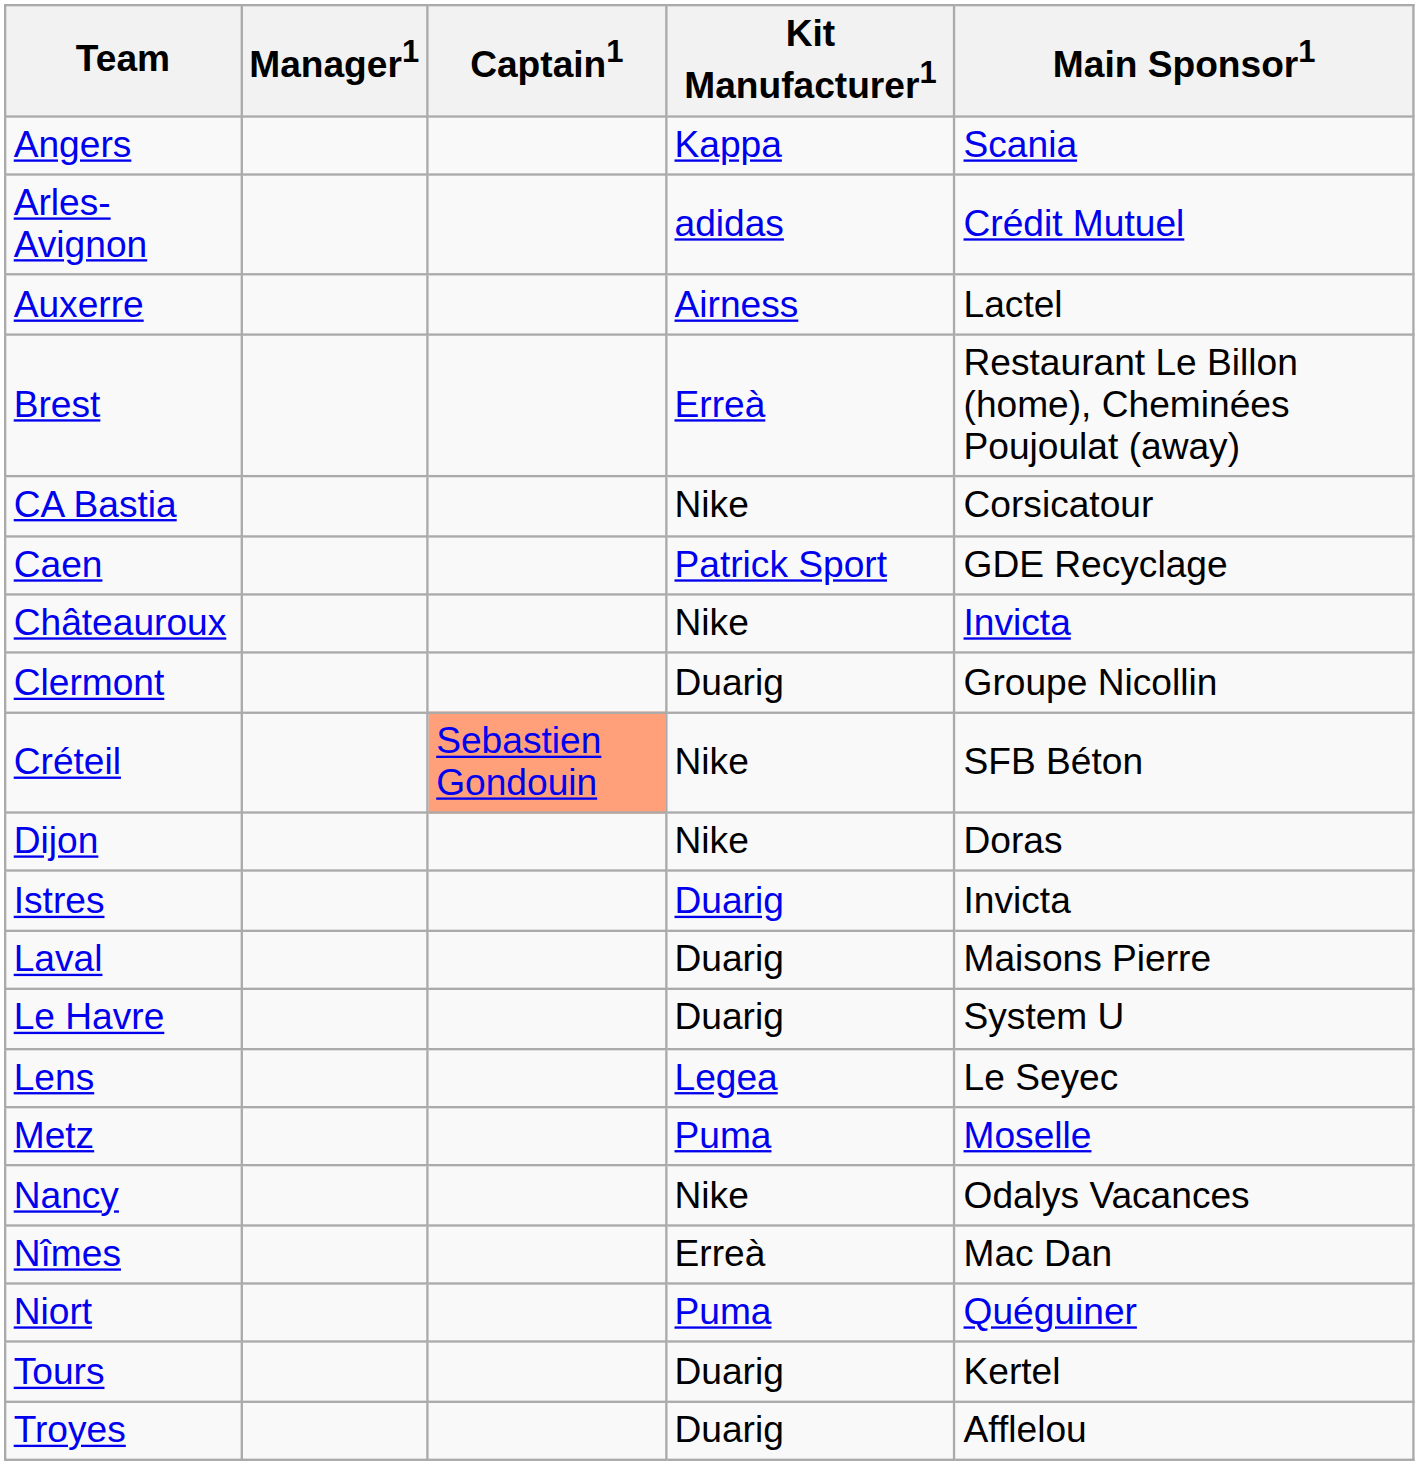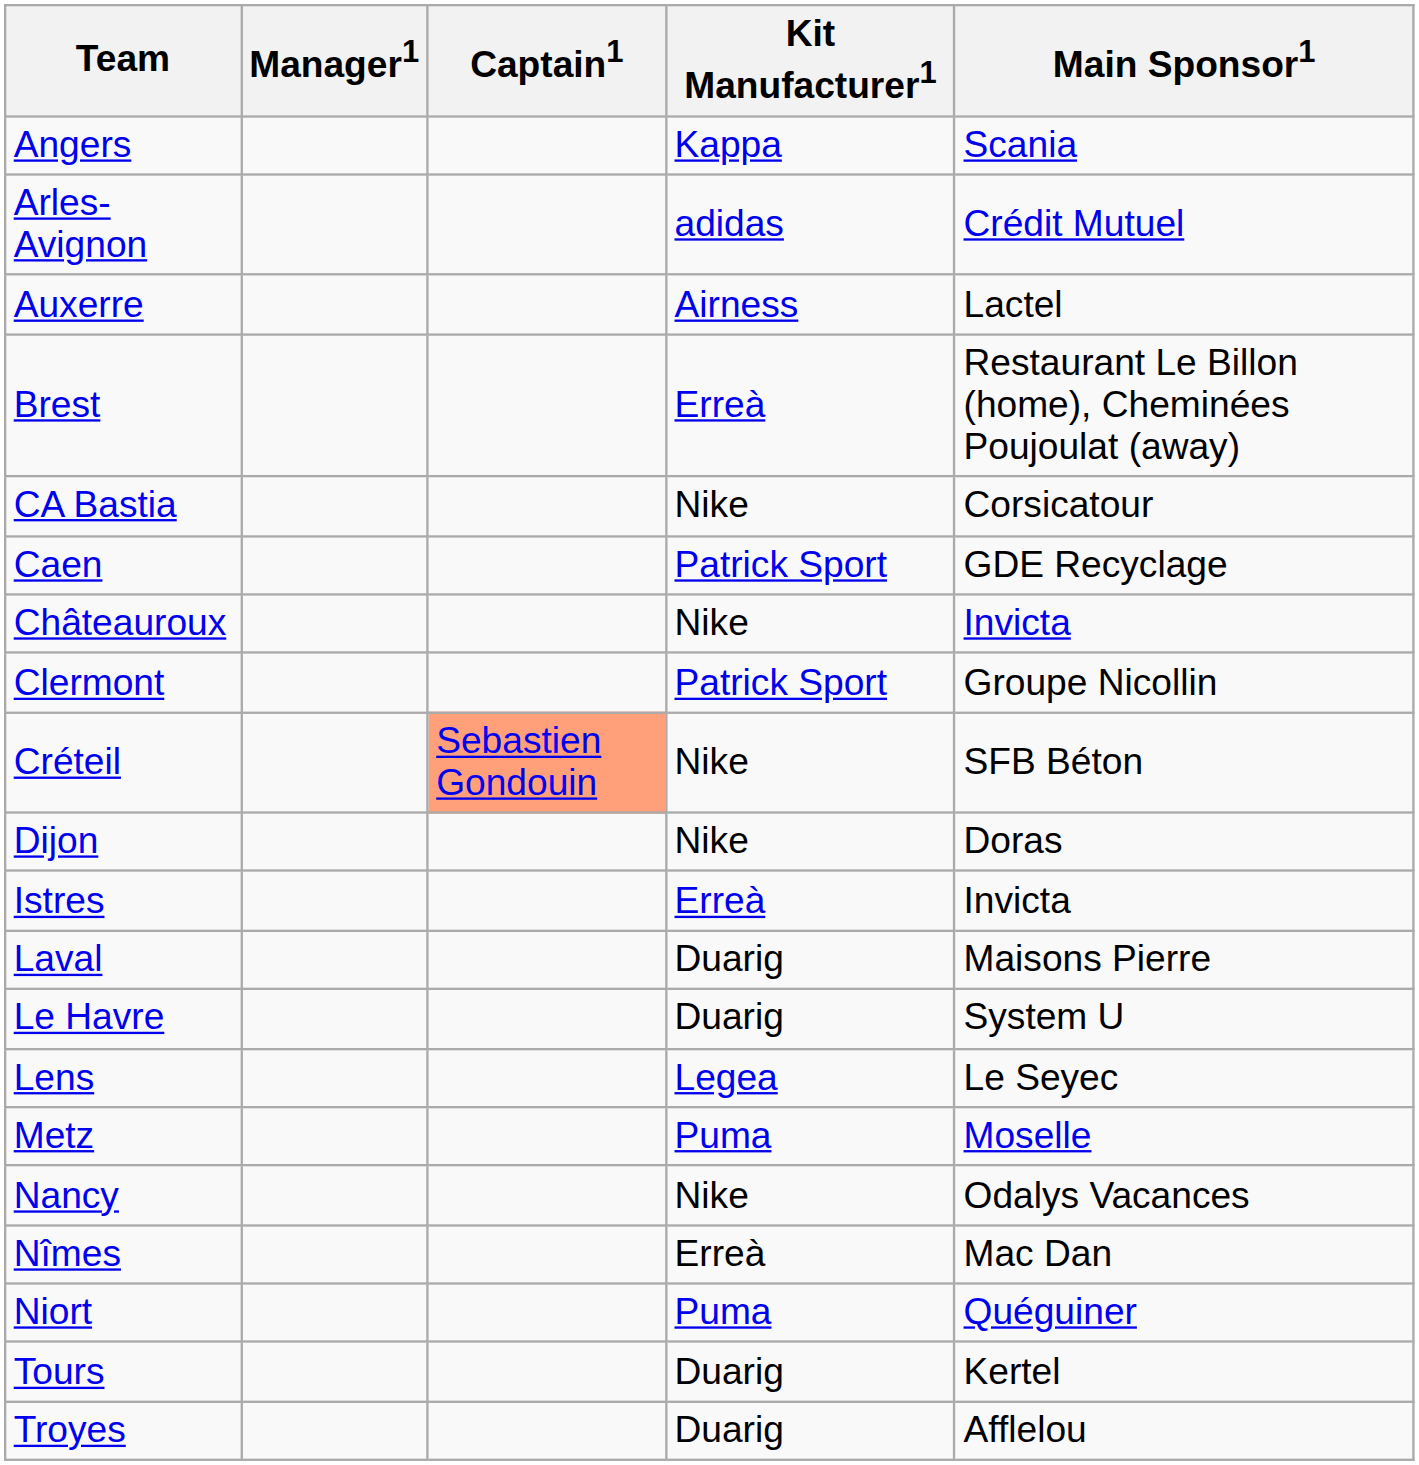 <table class="wikitable sortable" style="text-align: left;">
 <tr>
 <th>Team</th>
 <th>Manager<sup>1</sup></th>
 <th>Captain<sup>1</sup></th>
 <th>Kit Manufacturer<sup>1</sup></th>
 <th>Main Sponsor<sup>1</sup></th>
 </tr>
 <tr>
 <td><a href='#'>Angers</a></td>
 <td> </td>
 <td> </td>
 <td><a href='#'>Kappa</a></td>
 <td><a href='#'>Scania</a></td>
 </tr>
 <tr>
 <td><a href='#'>Arles-Avignon</a></td>
 <td> </td>
 <td> </td>
 <td><a href='#'>adidas</a></td>
 <td><a href='#'>Crédit Mutuel</a></td>
 </tr>
 <tr>
 <td><a href='#'>Auxerre</a></td>
 <td> </td>
 <td> </td>
 <td><a href='#'>Airness</a></td>
 <td>Lactel</td>
 </tr>
 <tr>
 <td><a href='#'>Brest</a></td>
 <td> </td>
 <td> </td>
 <td><a href='#'>Erreà</a></td>
 <td>Restaurant Le Billon (home), Cheminées Poujoulat (away)</td>
 </tr>
 <tr>
 <td><a href='#'>CA Bastia</a></td>
 <td> </td>
 <td> </td>
 <td>Nike</td>
 <td>Corsicatour</td>
 </tr>
 <tr>
 <td><a href='#'>Caen</a></td>
 <td> </td>
 <td> </td>
 <td><a href='#'>Patrick Sport</a></td>
 <td>GDE Recyclage</td>
 </tr>
 <tr>
 <td><a href='#'>Châteauroux</a></td>
 <td> </td>
 <td> </td>
 <td>Nike</td>
 <td><a href='#'>Invicta</a></td>
 </tr>
 <tr>
 <td><a href='#'>Clermont</a></td>
 <td> </td>
 <td> </td>
-<td>Duarig</td>
+<td><a href='#'>Patrick Sport</a></td>
 <td>Groupe Nicollin</td>
 </tr>
 <tr>
 <td><a href='#'>Créteil</a></td>
 <td> </td>
 <td style="background: lightsalmon;"> <a href='#'>Sebastien Gondouin</a></td>
 <td>Nike</td>
 <td>SFB Béton</td>
 </tr>
 <tr>
 <td><a href='#'>Dijon</a></td>
 <td> </td>
 <td> </td>
 <td>Nike</td>
 <td>Doras</td>
 </tr>
 <tr>
 <td><a href='#'>Istres</a></td>
 <td> </td>
 <td> </td>
-<td><a href='#'>Duarig</a></td>
+<td><a href='#'>Erreà</a></td>
 <td>Invicta</td>
 </tr>
 <tr>
 <td><a href='#'>Laval</a></td>
 <td> </td>
 <td> </td>
 <td>Duarig</td>
 <td>Maisons Pierre</td>
 </tr>
 <tr>
 <td><a href='#'>Le Havre</a></td>
 <td> </td>
 <td> </td>
 <td>Duarig</td>
 <td>System U</td>
 </tr>
 <tr>
 <td><a href='#'>Lens</a></td>
 <td> </td>
 <td> </td>
 <td><a href='#'>Legea</a></td>
 <td>Le Seyec</td>
 </tr>
 <tr>
 <td><a href='#'>Metz</a></td>
 <td> </td>
 <td> </td>
 <td><a href='#'>Puma</a></td>
 <td><a href='#'>Moselle</a></td>
 </tr>
 <tr>
 <td><a href='#'>Nancy</a></td>
 <td> </td>
 <td> </td>
 <td>Nike</td>
 <td>Odalys Vacances</td>
 </tr>
 <tr>
 <td><a href='#'>Nîmes</a></td>
 <td> </td>
 <td> </td>
 <td>Erreà</td>
 <td>Mac Dan</td>
 </tr>
 <tr>
 <td><a href='#'>Niort</a></td>
 <td> </td>
 <td> </td>
 <td><a href='#'>Puma</a></td>
 <td><a href='#'>Quéguiner</a></td>
 </tr>
 <tr>
 <td><a href='#'>Tours</a></td>
 <td> </td>
 <td> </td>
 <td>Duarig</td>
 <td>Kertel</td>
 </tr>
 <tr>
 <td><a href='#'>Troyes</a></td>
 <td> </td>
 <td> </td>
 <td>Duarig</td>
 <td>Afflelou</td>
 </tr>
 </table>
